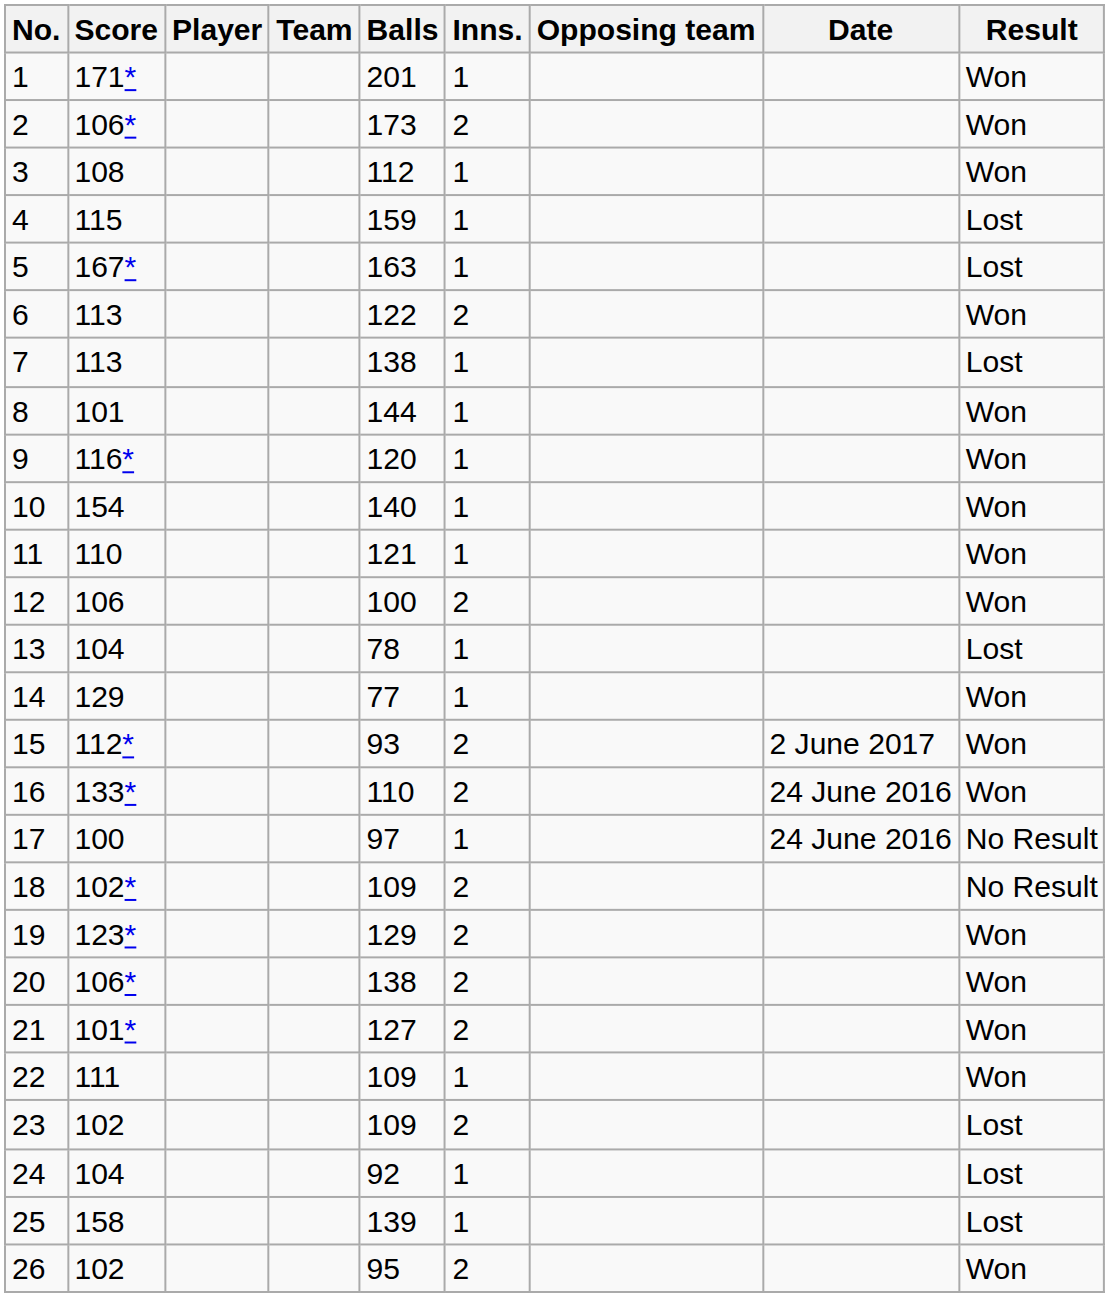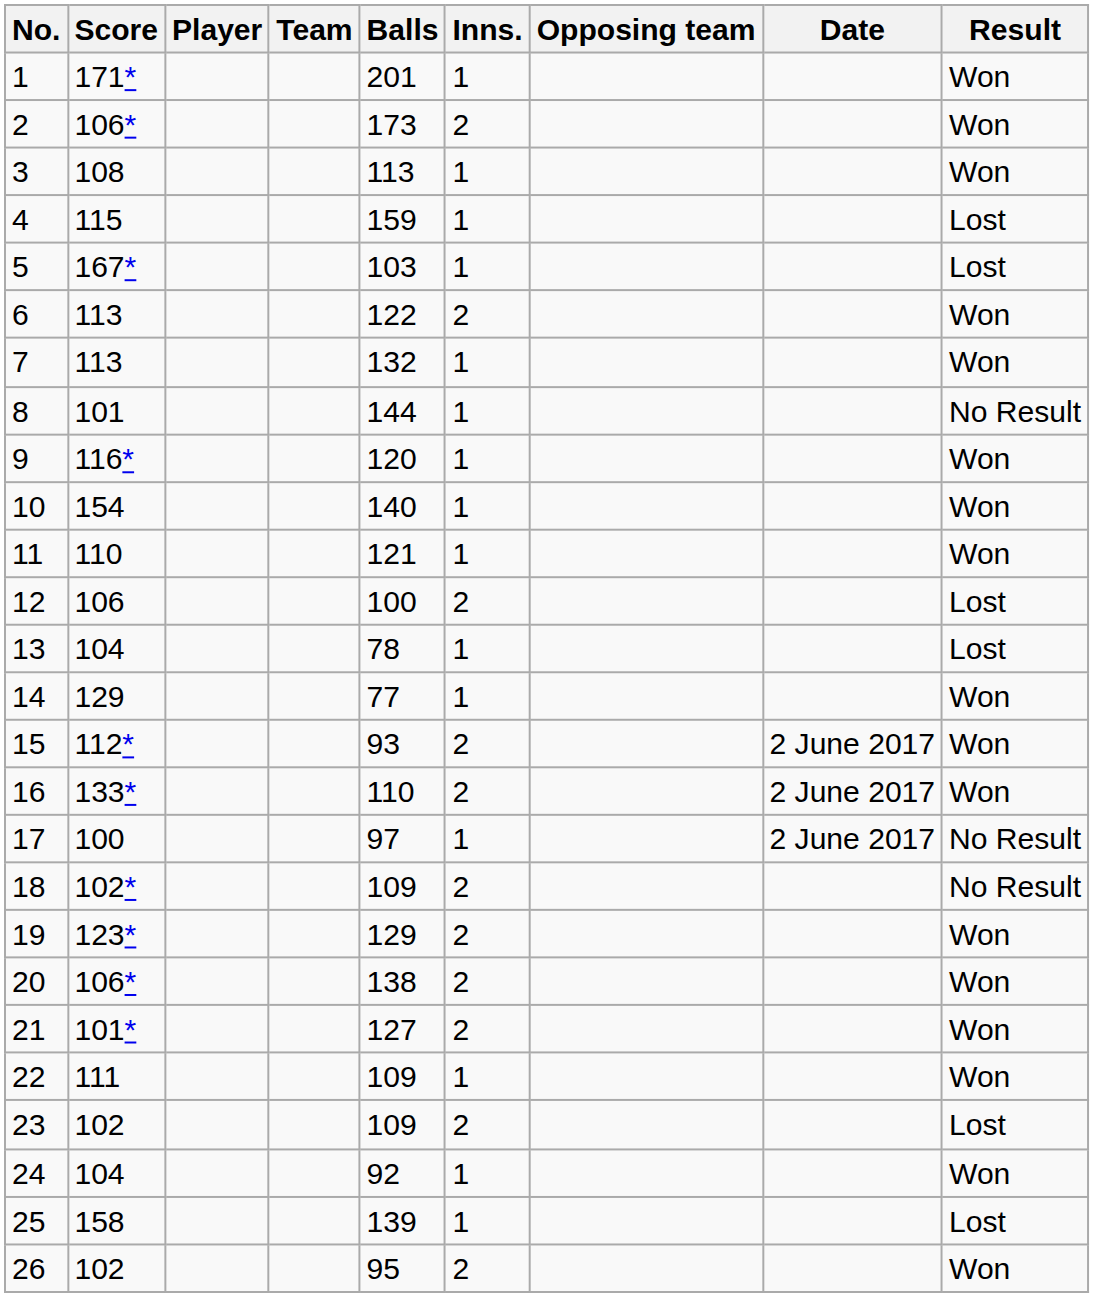 <table class="wikitable sortable" style="font-size:95%">
 <tr>
 <th>No.</th>
 <th>Score</th>
 <th>Player</th>
 <th>Team</th>
 <th>Balls</th>
 <th>Inns.</th>
 <th>Opposing team</th>
 <th>Date</th>
 <th>Result</th>
 </tr>
 <tr>
 <td>1</td>
 <td>171<a href='#'>*</a></td>
 <td></td>
 <td></td>
 <td>201</td>
 <td>1</td>
 <td></td>
 <td></td>
 <td>Won</td>
 </tr>
 <tr>
 <td>2</td>
 <td>106<a href='#'>*</a></td>
 <td></td>
 <td></td>
 <td>173</td>
 <td>2</td>
 <td></td>
 <td></td>
 <td>Won</td>
 </tr>
 <tr>
 <td>3</td>
 <td>108</td>
 <td> </td>
 <td></td>
-<td>112</td>
+<td>113</td>
 <td>1</td>
 <td></td>
 <td></td>
 <td>Won</td>
 </tr>
 <tr>
 <td>4</td>
 <td>115</td>
 <td> </td>
 <td></td>
 <td>159</td>
 <td>1</td>
 <td></td>
 <td></td>
 <td>Lost</td>
 </tr>
 <tr>
 <td>5</td>
 <td>167<a href='#'>*</a></td>
 <td></td>
 <td></td>
-<td>163</td>
+<td>103</td>
 <td>1</td>
 <td></td>
 <td></td>
 <td>Lost</td>
 </tr>
 <tr>
 <td>6</td>
 <td>113</td>
 <td></td>
 <td></td>
 <td>122</td>
 <td>2</td>
 <td></td>
 <td></td>
 <td>Won</td>
 </tr>
 <tr>
 <td>7</td>
 <td>113</td>
 <td></td>
 <td></td>
-<td>138</td>
+<td>132</td>
 <td>1</td>
 <td></td>
 <td></td>
-<td>Lost</td>
+<td>Won</td>
 </tr>
 <tr>
 <td>8</td>
 <td>101</td>
 <td></td>
 <td></td>
 <td>144</td>
 <td>1</td>
 <td></td>
 <td></td>
-<td>Won</td>
+<td>No Result</td>
 </tr>
 <tr>
 <td>9</td>
 <td>116<a href='#'>*</a></td>
 <td></td>
 <td></td>
 <td>120</td>
 <td>1</td>
 <td></td>
 <td></td>
 <td>Won</td>
 </tr>
 <tr>
 <td>10</td>
 <td>154</td>
 <td></td>
 <td></td>
 <td>140</td>
 <td>1</td>
 <td></td>
 <td></td>
 <td>Won</td>
 </tr>
 <tr>
 <td>11</td>
 <td>110</td>
 <td></td>
 <td></td>
 <td>121</td>
 <td>1</td>
 <td></td>
 <td></td>
 <td>Won</td>
 </tr>
 <tr>
 <td>12</td>
 <td>106</td>
 <td></td>
 <td></td>
 <td>100</td>
 <td>2</td>
 <td></td>
 <td></td>
-<td>Won</td>
+<td>Lost</td>
 </tr>
 <tr>
 <td>13</td>
 <td>104</td>
 <td></td>
 <td></td>
 <td>78</td>
 <td>1</td>
 <td></td>
 <td></td>
 <td>Lost</td>
 </tr>
 <tr>
 <td>14</td>
 <td>129</td>
 <td></td>
 <td></td>
 <td>77</td>
 <td>1</td>
 <td></td>
 <td></td>
 <td>Won</td>
 </tr>
 <tr>
 <td>15</td>
 <td>112<a href='#'>*</a></td>
 <td></td>
 <td></td>
 <td>93</td>
 <td>2</td>
 <td></td>
 <td>2 June 2017</td>
 <td>Won</td>
 </tr>
 <tr>
 <td>16</td>
 <td>133<a href='#'>*</a></td>
 <td></td>
 <td></td>
 <td>110</td>
 <td>2</td>
 <td></td>
-<td>24 June 2016</td>
+<td>2 June 2017</td>
 <td>Won</td>
 </tr>
 <tr>
 <td>17</td>
 <td>100</td>
 <td> </td>
 <td></td>
 <td>97</td>
 <td>1</td>
 <td></td>
-<td>24 June 2016</td>
+<td>2 June 2017</td>
 <td>No Result</td>
 </tr>
 <tr>
 <td>18</td>
 <td>102<a href='#'>*</a></td>
 <td></td>
 <td></td>
 <td>109</td>
 <td>2</td>
 <td></td>
 <td></td>
 <td>No Result</td>
 </tr>
 <tr>
 <td>19</td>
 <td>123<a href='#'>*</a></td>
 <td> </td>
 <td></td>
 <td>129</td>
 <td>2</td>
 <td></td>
 <td></td>
 <td>Won</td>
 </tr>
 <tr>
 <td>20</td>
 <td>106<a href='#'>*</a></td>
 <td> </td>
 <td></td>
 <td>138</td>
 <td>2</td>
 <td></td>
 <td></td>
 <td>Won</td>
 </tr>
 <tr>
 <td>21</td>
 <td>101<a href='#'>*</a></td>
 <td> </td>
 <td></td>
 <td>127</td>
 <td>2</td>
 <td></td>
 <td></td>
 <td>Won</td>
 </tr>
 <tr>
 <td>22</td>
 <td>111</td>
 <td></td>
 <td></td>
 <td>109</td>
 <td>1</td>
 <td></td>
 <td></td>
 <td>Won</td>
 </tr>
 <tr>
 <td>23</td>
 <td>102</td>
 <td> </td>
 <td></td>
 <td>109</td>
 <td>2</td>
 <td></td>
 <td></td>
 <td>Lost</td>
 </tr>
 <tr>
 <td>24</td>
 <td>104</td>
 <td> </td>
 <td></td>
 <td>92</td>
 <td>1</td>
 <td></td>
 <td></td>
-<td>Lost</td>
+<td>Won</td>
 </tr>
 <tr>
 <td>25</td>
 <td>158</td>
 <td> </td>
 <td></td>
 <td>139</td>
 <td>1</td>
 <td></td>
 <td></td>
 <td>Lost</td>
 </tr>
 <tr>
 <td>26</td>
 <td>102</td>
 <td></td>
 <td></td>
 <td>95</td>
 <td>2</td>
 <td></td>
 <td></td>
 <td>Won</td>
 </tr>
 <tr>
 </tr>
 </table>
